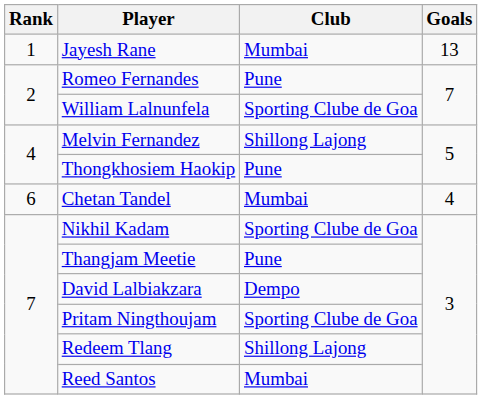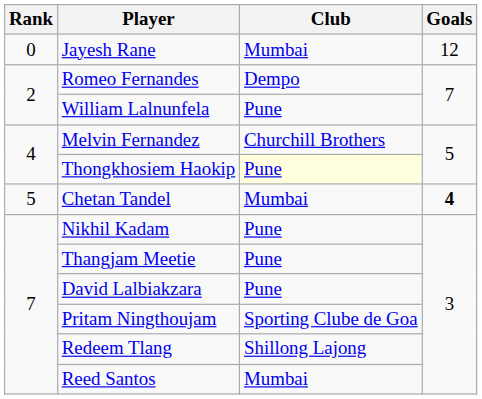 <table class="wikitable" style="text-align:center">
 <tr>
 <th>Rank</th>
 <th>Player</th>
 <th>Club</th>
 <th>Goals</th>
 </tr>
 <tr>
-<td>1</td>
+<td>0</td>
 <td align="left"> <a href='#'>Jayesh Rane</a></td>
 <td align="left"><a href='#'>Mumbai</a></td>
-<td>13</td>
+<td>12</td>
 </tr>
 <tr>
 <td rowspan="2">2</td>
 <td align="left"> <a href='#'>Romeo Fernandes</a></td>
-<td align="left"><a href='#'>Pune</a></td>
+<td align="left"><a href='#'>Dempo</a></td>
 <td rowspan="2">7</td>
 </tr>
 <tr>
 <td align="left"> <a href='#'>William Lalnunfela</a></td>
-<td align="left"><a href='#'>Sporting Clube de Goa</a></td>
+<td align="left"><a href='#'>Pune</a></td>
 </tr>
 <tr>
 <td rowspan="2">4</td>
 <td align="left"> <a href='#'>Melvin Fernandez</a></td>
-<td align="left"><a href='#'>Shillong Lajong</a></td>
+<td align="left"><a href='#'>Churchill Brothers</a></td>
 <td rowspan="2">5</td>
 </tr>
 <tr>
 <td align="left"> <a href='#'>Thongkhosiem Haokip</a></td>
-<td align="left"><a href='#'>Pune</a></td>
+<td align="left" style="background: lightyellow;"><a href='#'>Pune</a></td>
 </tr>
 <tr>
-<td>6</td>
+<td>5</td>
 <td align="left"> <a href='#'>Chetan Tandel</a></td>
 <td align="left"><a href='#'>Mumbai</a></td>
-<td>4</td>
+<td><strong>4</strong></td>
 </tr>
 <tr>
 <td rowspan="7">7</td>
 <td align="left"> <a href='#'>Nikhil Kadam</a></td>
-<td align="left"><a href='#'>Sporting Clube de Goa</a></td>
+<td align="left"><a href='#'>Pune</a></td>
 <td rowspan="7">3</td>
 </tr>
 <tr>
 <td align="left"> <a href='#'>Thangjam Meetie</a></td>
 <td align="left"><a href='#'>Pune</a></td>
 </tr>
 <tr>
 <td align="left"> <a href='#'>David Lalbiakzara</a></td>
-<td align="left"><a href='#'>Dempo</a></td>
+<td align="left"><a href='#'>Pune</a></td>
 </tr>
 <tr>
 <td align="left"> <a href='#'>Pritam Ningthoujam</a></td>
 <td align="left"><a href='#'>Sporting Clube de Goa</a></td>
 </tr>
 <tr>
 <td align="left"> <a href='#'>Redeem Tlang</a></td>
 <td align="left"><a href='#'>Shillong Lajong</a></td>
 </tr>
 <tr>
 <td align="left"> <a href='#'>Reed Santos</a></td>
 <td align="left"><a href='#'>Mumbai</a></td>
 </tr>
 </table>
